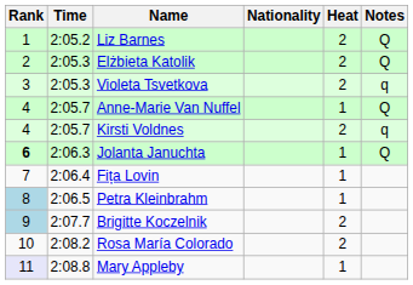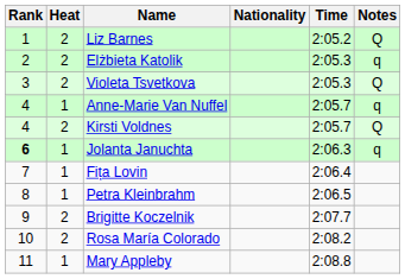 <table class="wikitable sortable" style="text-align:center">
 <tr>
 <th>Rank</th>
-<th>Time</th>
+<th>Heat</th>
 <th>Name</th>
 <th>Nationality</th>
-<th>Heat</th>
+<th>Time</th>
 <th>Notes</th>
 </tr>
 <tr bgcolor=ccffcc>
 <td>1</td>
-<td>2:05.2</td>
+<td>2</td>
 <td align="left"><a href='#'>Liz Barnes</a></td>
 <td align=left></td>
-<td>2</td>
+<td>2:05.2</td>
 <td>Q</td>
 </tr>
 <tr bgcolor=ccffcc>
 <td>2</td>
-<td>2:05.3</td>
+<td>2</td>
 <td align="left"><a href='#'>Elżbieta Katolik</a></td>
 <td align=left></td>
-<td>2</td>
-<td>Q</td>
+<td>2:05.3</td>
+<td>q</td>
 </tr>
 <tr bgcolor=ddffdd>
 <td>3</td>
-<td>2:05.3</td>
+<td>2</td>
 <td align="left"><a href='#'>Violeta Tsvetkova</a></td>
 <td align=left></td>
-<td>2</td>
-<td>q</td>
+<td>2:05.3</td>
+<td>Q</td>
 </tr>
 <tr bgcolor=ccffcc>
 <td>4</td>
-<td>2:05.7</td>
+<td>1</td>
 <td align="left"><a href='#'>Anne-Marie Van Nuffel</a></td>
 <td align=left></td>
-<td>1</td>
-<td>Q</td>
+<td>2:05.7</td>
+<td>q</td>
 </tr>
 <tr bgcolor=ddffdd>
 <td>4</td>
-<td>2:05.7</td>
+<td>2</td>
 <td align="left"><a href='#'>Kirsti Voldnes</a></td>
 <td align=left></td>
-<td>2</td>
-<td>q</td>
+<td>2:05.7</td>
+<td>Q</td>
 </tr>
 <tr bgcolor=ccffcc>
 <td><strong>6</strong></td>
-<td>2:06.3</td>
+<td>1</td>
 <td align="left"><a href='#'>Jolanta Januchta</a></td>
 <td align=left></td>
-<td>1</td>
-<td>Q</td>
+<td>2:06.3</td>
+<td>q</td>
 </tr>
 <tr>
 <td>7</td>
-<td>2:06.4</td>
+<td>1</td>
 <td align="left"><a href='#'>Fița Lovin</a></td>
 <td align=left></td>
-<td>1</td>
+<td>2:06.4</td>
 <td></td>
 </tr>
 <tr>
-<td style="background: lightblue;">8</td>
-<td>2:06.5</td>
+<td>8</td>
+<td>1</td>
 <td align="left"><a href='#'>Petra Kleinbrahm</a></td>
 <td align=left></td>
-<td>1</td>
+<td>2:06.5</td>
 <td></td>
 </tr>
 <tr>
-<td style="background: lightblue;">9</td>
-<td>2:07.7</td>
+<td>9</td>
+<td>2</td>
 <td align="left"><a href='#'>Brigitte Koczelnik</a></td>
 <td align=left></td>
-<td>2</td>
+<td>2:07.7</td>
 <td></td>
 </tr>
 <tr>
 <td>10</td>
-<td>2:08.2</td>
+<td>2</td>
 <td align="left"><a href='#'>Rosa María Colorado</a></td>
 <td align=left></td>
-<td>2</td>
+<td>2:08.2</td>
 <td></td>
 </tr>
 <tr>
-<td style="background: lavender;">11</td>
-<td>2:08.8</td>
+<td>11</td>
+<td>1</td>
 <td align="left"><a href='#'>Mary Appleby</a></td>
 <td align=left></td>
-<td>1</td>
+<td>2:08.8</td>
 <td></td>
 </tr>
 </table>
